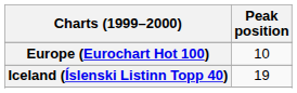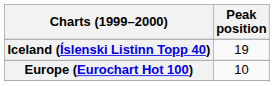 <table class="wikitable sortable plainrowheaders" style="text-align:center">
 <tr>
 <th>Charts (1999–2000)</th>
 <th>Peak<br>position</th>
 </tr>
 <tr>
 </tr>
 <tr>
 </tr>
 <tr>
 </tr>
 <tr>
-<th scope="row">Europe (<a href='#'>Eurochart Hot 100</a>)</th>
-<td>10</td>
+<th scope="row">Iceland (<a href='#'>Íslenski Listinn Topp 40</a>)</th>
+<td>19</td>
 </tr>
 <tr>
 </tr>
 <tr>
 </tr>
 <tr>
-<th scope="row">Iceland (<a href='#'>Íslenski Listinn Topp 40</a>)</th>
-<td>19</td>
+<th scope="row">Europe (<a href='#'>Eurochart Hot 100</a>)</th>
+<td>10</td>
 </tr>
 <tr>
 </tr>
 <tr>
 </tr>
 <tr>
 </tr>
 <tr>
 </tr>
 <tr>
 </tr>
 <tr>
 </tr>
 <tr>
 </tr>
 <tr>
 </tr>
 </table>
